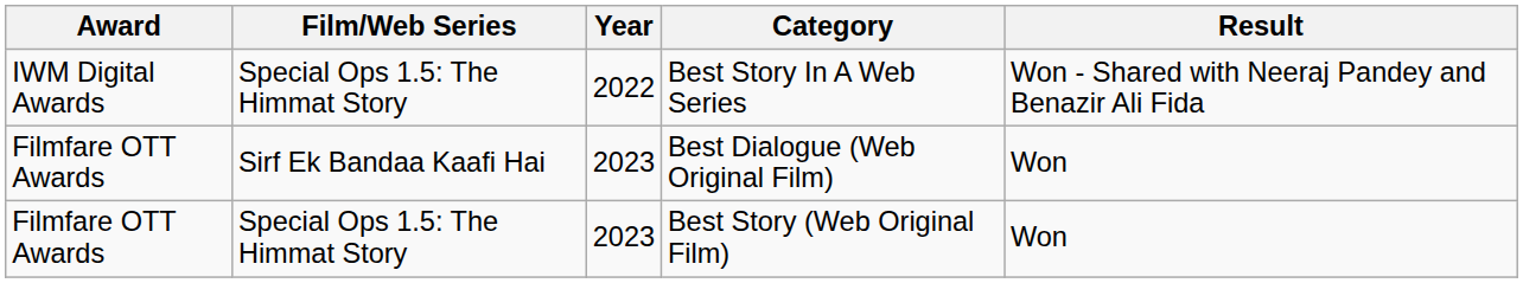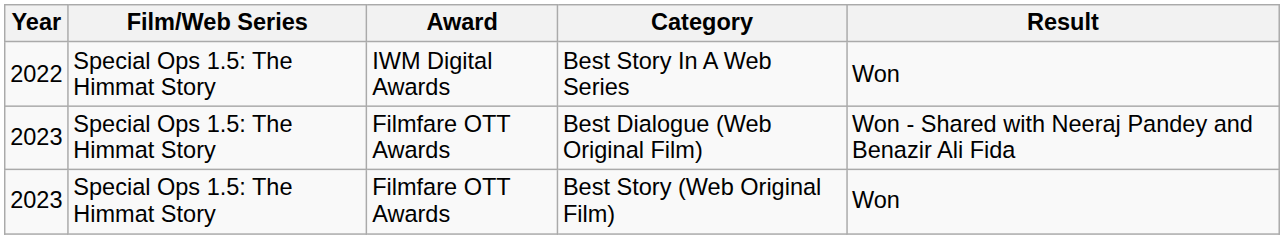 <table class="wikitable">
 <tr>
+<th><strong>Year</strong></th>
+<th><strong>Film/Web Series</strong></th>
 <th><strong>Award</strong></th>
-<th><strong>Film/Web Series</strong></th>
-<th><strong>Year</strong></th>
 <th><strong>Category</strong></th>
 <th><strong>Result</strong></th>
 </tr>
 <tr>
+<td>2022</td>
+<td>Special Ops 1.5: The Himmat Story</td>
 <td>IWM Digital Awards</td>
+<td>Best Story In A Web Series</td>
+<td>Won</td>
+</tr>
+<tr>
+<td>2023</td>
 <td>Special Ops 1.5: The Himmat Story</td>
-<td>2022</td>
-<td>Best Story In A Web Series</td>
+<td>Filmfare OTT Awards</td>
+<td>Best Dialogue (Web Original Film)</td>
 <td>Won - Shared with Neeraj Pandey and Benazir Ali Fida </td>
 </tr>
 <tr>
+<td>2023</td>
+<td>Special Ops 1.5: The Himmat Story</td>
 <td>Filmfare OTT Awards</td>
-<td>Sirf Ek Bandaa Kaafi Hai</td>
-<td>2023</td>
-<td>Best Dialogue (Web Original Film)</td>
-<td>Won</td>
-</tr>
-<tr>
-<td>Filmfare OTT Awards</td>
-<td>Special Ops 1.5: The Himmat Story</td>
-<td>2023</td>
 <td>Best Story (Web Original Film)</td>
 <td>Won</td>
 </tr>
 </table>
